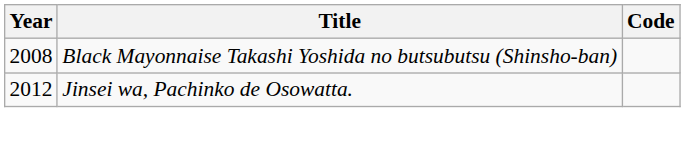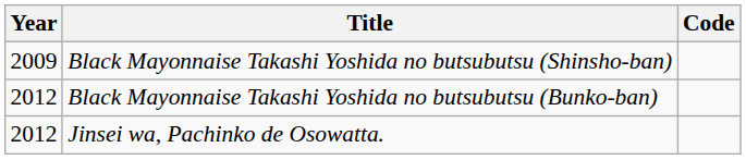 <table class="wikitable">
 <tr>
 <th>Year</th>
 <th>Title</th>
 <th>Code</th>
 </tr>
 <tr>
-<td>2008</td>
+<td>2009</td>
 <td><em>Black Mayonnaise Takashi Yoshida no butsubutsu (Shinsho-ban)</em></td>
+<td></td>
+</tr>
+<tr>
+<td>2012</td>
+<td><em>Black Mayonnaise Takashi Yoshida no butsubutsu (Bunko-ban)</em></td>
 <td></td>
 </tr>
 <tr>
 <td>2012</td>
 <td><em>Jinsei wa, Pachinko de Osowatta.</em></td>
 <td></td>
 </tr>
 </table>
